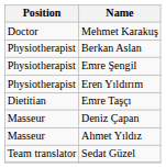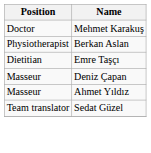 <table class="wikitable">
 <tr>
 <th>Position</th>
 <th>Name</th>
 </tr>
 <tr>
 <td>Doctor</td>
 <td> Mehmet Karakuş</td>
 </tr>
 <tr>
 <td>Physiotherapist</td>
 <td> Berkan Aslan</td>
-</tr>
-<tr>
-<td>Physiotherapist</td>
-<td> Emre Şengil</td>
-</tr>
-<tr>
-<td>Physiotherapist</td>
-<td> Eren Yıldırım</td>
 </tr>
 <tr>
 <td>Dietitian</td>
 <td> Emre Taşçı</td>
 </tr>
 <tr>
 <td>Masseur</td>
 <td> Deniz Çapan</td>
 </tr>
 <tr>
 <td>Masseur</td>
 <td> Ahmet Yıldız</td>
 </tr>
 <tr>
 <td>Team translator</td>
 <td> Sedat Güzel</td>
 </tr>
 <tr>
 </tr>
 </table>
